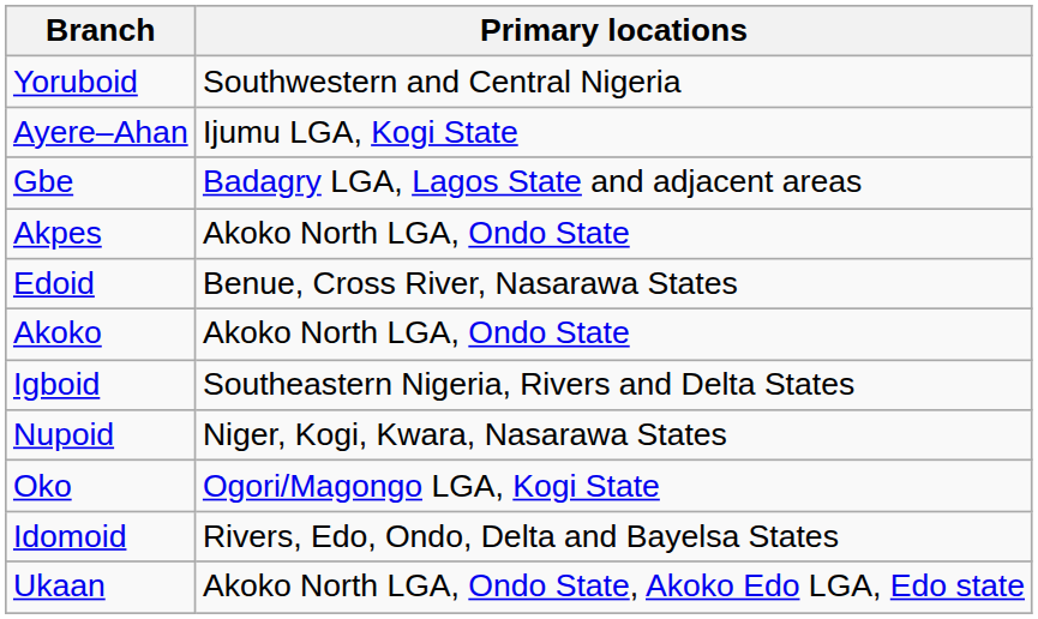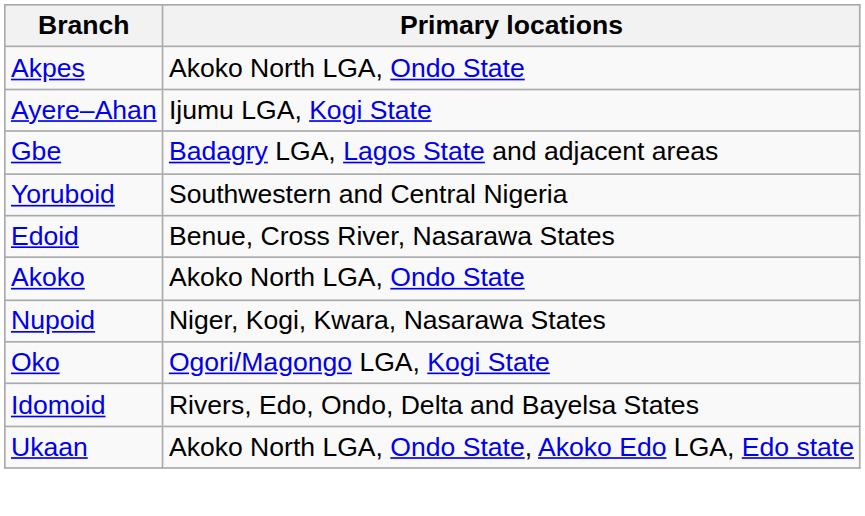 <table class="wikitable">
 <tr>
 <th>Branch</th>
 <th>Primary locations</th>
 </tr>
 <tr>
-<td><a href='#'>Yoruboid</a></td>
-<td>Southwestern and Central Nigeria</td>
+<td><a href='#'>Akpes</a></td>
+<td>Akoko North LGA, <a href='#'>Ondo State</a></td>
 </tr>
 <tr>
 <td><a href='#'>Ayere–Ahan</a></td>
 <td>Ijumu LGA, <a href='#'>Kogi State</a></td>
 </tr>
 <tr>
 <td><a href='#'>Gbe</a></td>
 <td><a href='#'>Badagry</a> LGA, <a href='#'>Lagos State</a> and adjacent areas</td>
 </tr>
 <tr>
-<td><a href='#'>Akpes</a></td>
-<td>Akoko North LGA, <a href='#'>Ondo State</a></td>
+<td><a href='#'>Yoruboid</a></td>
+<td>Southwestern and Central Nigeria</td>
 </tr>
 <tr>
 <td><a href='#'>Edoid</a></td>
 <td>Benue, Cross River, Nasarawa States</td>
 </tr>
 <tr>
 <td><a href='#'>Akoko</a></td>
 <td>Akoko North LGA, <a href='#'>Ondo State</a></td>
-</tr>
-<tr>
-<td><a href='#'>Igboid</a></td>
-<td>Southeastern Nigeria, Rivers and Delta States</td>
 </tr>
 <tr>
 <td><a href='#'>Nupoid</a></td>
 <td>Niger, Kogi, Kwara, Nasarawa States</td>
 </tr>
 <tr>
 <td><a href='#'>Oko</a></td>
 <td><a href='#'>Ogori/Magongo</a> LGA, <a href='#'>Kogi State</a></td>
 </tr>
 <tr>
 <td><a href='#'>Idomoid</a></td>
 <td>Rivers, Edo, Ondo, Delta and Bayelsa States</td>
 </tr>
 <tr>
 <td><a href='#'>Ukaan</a></td>
 <td>Akoko North LGA, <a href='#'>Ondo State</a>, <a href='#'>Akoko Edo</a> LGA, <a href='#'>Edo state</a></td>
 </tr>
 </table>
